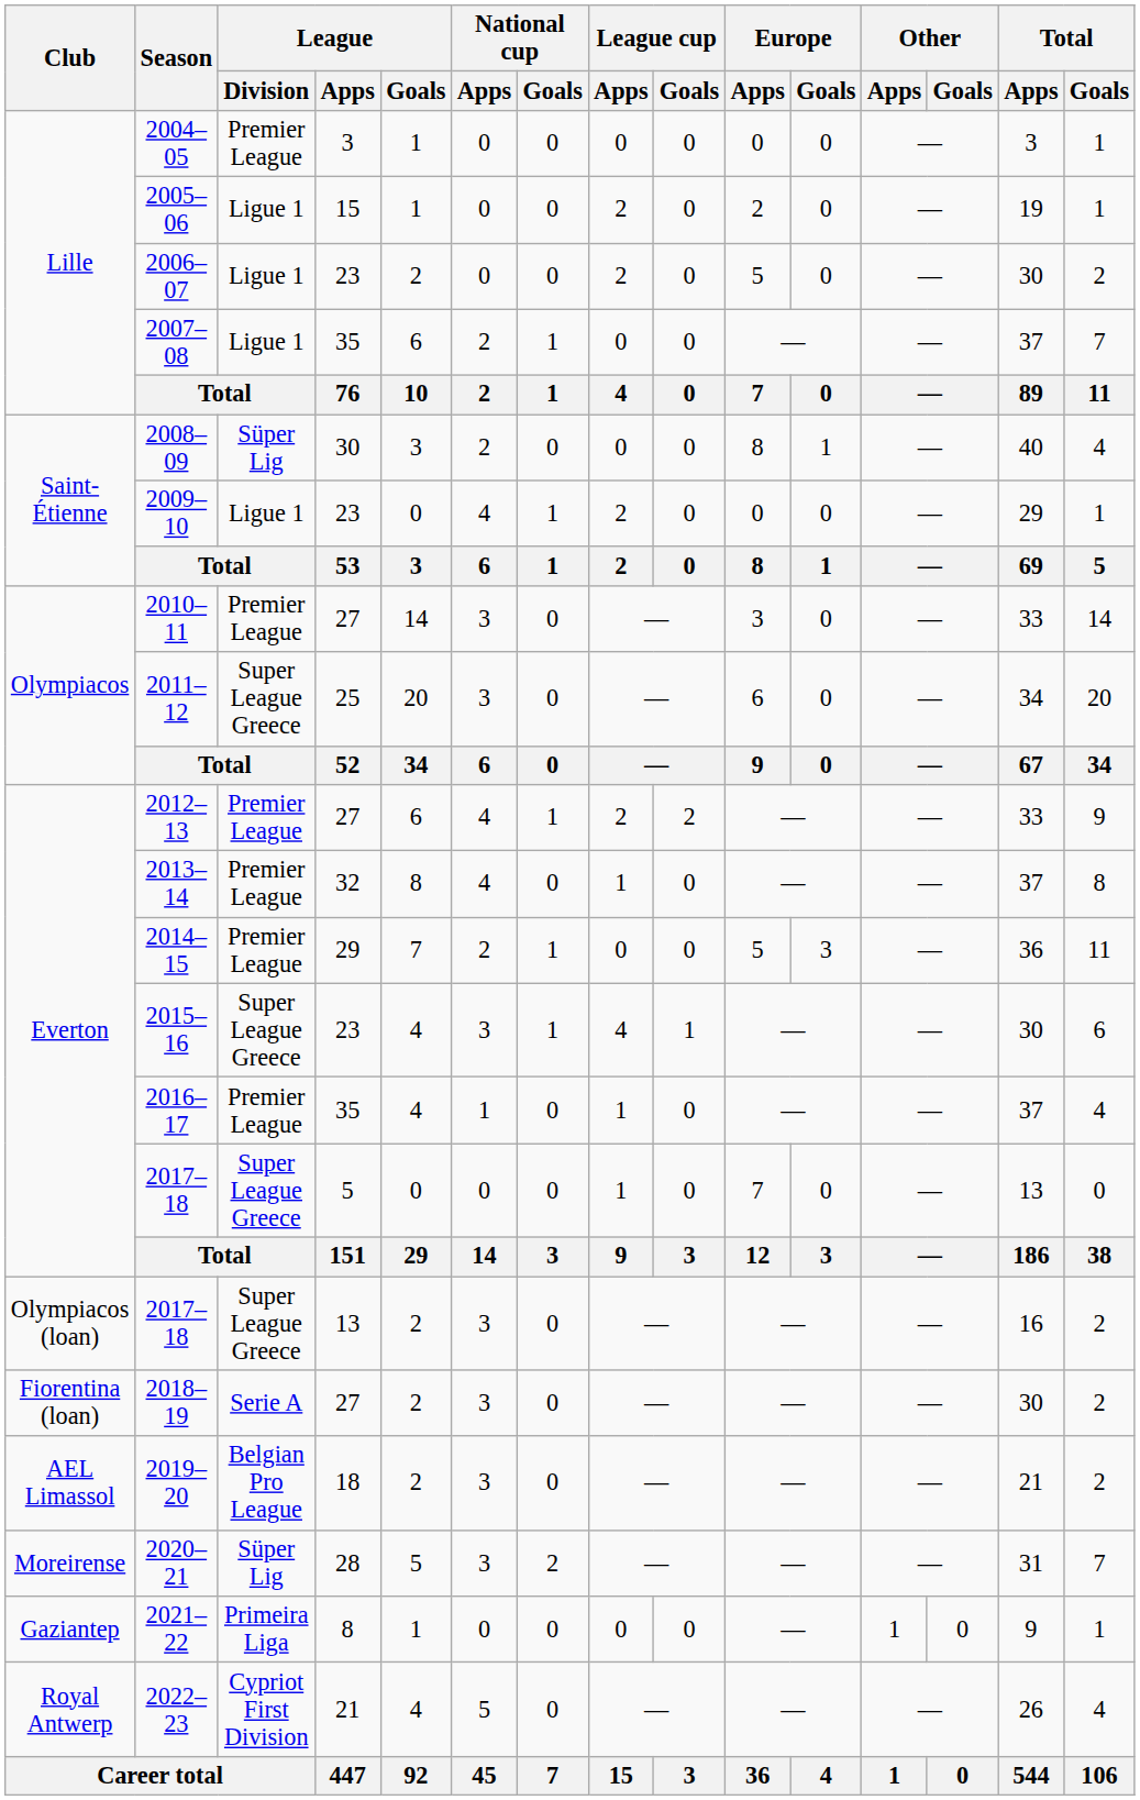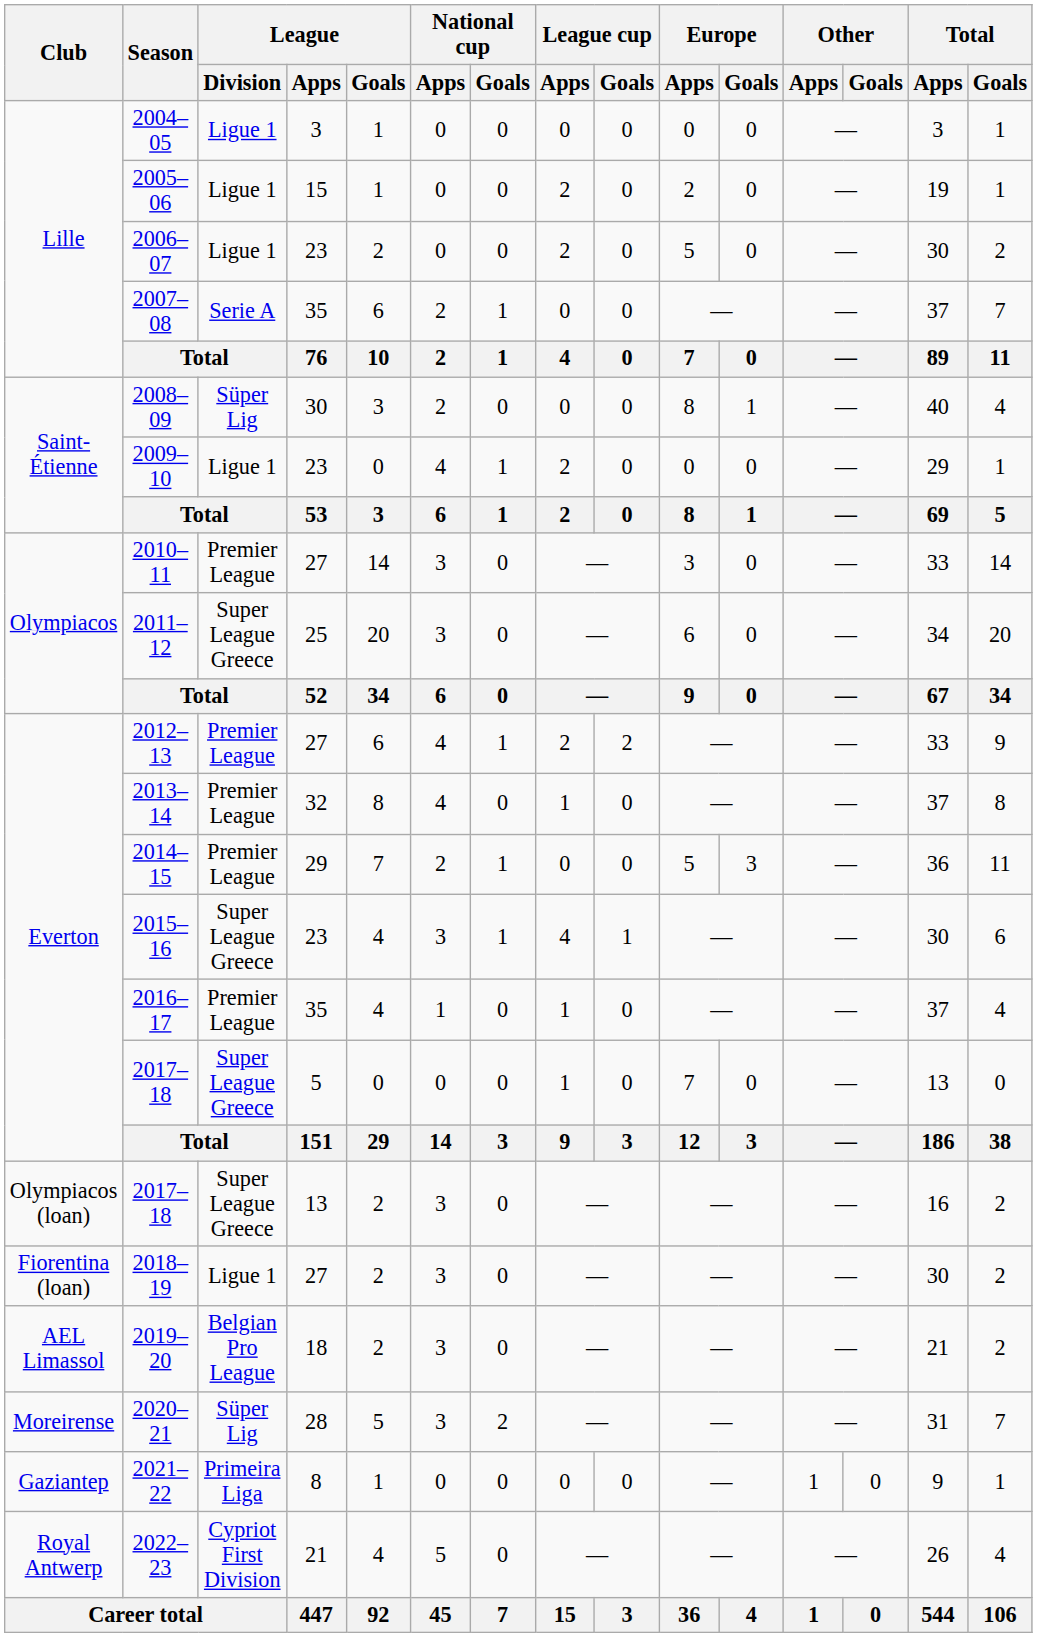 <table class="wikitable" style="text-align:center">
 <tr>
 <th rowspan="2">Club</th>
 <th rowspan="2">Season</th>
 <th colspan="3">League</th>
 <th colspan="2">National cup</th>
 <th colspan="2">League cup</th>
 <th colspan="2">Europe</th>
 <th colspan="2">Other</th>
 <th colspan="2">Total</th>
 </tr>
 <tr>
 <th>Division</th>
 <th>Apps</th>
 <th>Goals</th>
 <th>Apps</th>
 <th>Goals</th>
 <th>Apps</th>
 <th>Goals</th>
 <th>Apps</th>
 <th>Goals</th>
 <th>Apps</th>
 <th>Goals</th>
 <th>Apps</th>
 <th>Goals</th>
 </tr>
 <tr>
 <td rowspan="5"><a href='#'>Lille</a></td>
 <td><a href='#'>2004–05</a></td>
-<td>Premier League</td>
+<td><a href='#'>Ligue 1</a></td>
 <td>3</td>
 <td>1</td>
 <td>0</td>
 <td>0</td>
 <td>0</td>
 <td>0</td>
 <td>0</td>
 <td>0</td>
 <td colspan="2">—</td>
 <td>3</td>
 <td>1</td>
 </tr>
 <tr>
 <td><a href='#'>2005–06</a></td>
 <td>Ligue 1</td>
 <td>15</td>
 <td>1</td>
 <td>0</td>
 <td>0</td>
 <td>2</td>
 <td>0</td>
 <td>2</td>
 <td>0</td>
 <td colspan="2">—</td>
 <td>19</td>
 <td>1</td>
 </tr>
 <tr>
 <td><a href='#'>2006–07</a></td>
 <td>Ligue 1</td>
 <td>23</td>
 <td>2</td>
 <td>0</td>
 <td>0</td>
 <td>2</td>
 <td>0</td>
 <td>5</td>
 <td>0</td>
 <td colspan="2">—</td>
 <td>30</td>
 <td>2</td>
 </tr>
 <tr>
 <td><a href='#'>2007–08</a></td>
-<td>Ligue 1</td>
+<td><a href='#'>Serie A</a></td>
 <td>35</td>
 <td>6</td>
 <td>2</td>
 <td>1</td>
 <td>0</td>
 <td>0</td>
 <td colspan="2">—</td>
 <td colspan="2">—</td>
 <td>37</td>
 <td>7</td>
 </tr>
 <tr>
 <th colspan="2">Total</th>
 <th>76</th>
 <th>10</th>
 <th>2</th>
 <th>1</th>
 <th>4</th>
 <th>0</th>
 <th>7</th>
 <th>0</th>
 <th colspan="2">—</th>
 <th>89</th>
 <th>11</th>
 </tr>
 <tr>
 <td rowspan="3"><a href='#'>Saint-Étienne</a></td>
 <td><a href='#'>2008–09</a></td>
 <td><a href='#'>Süper Lig</a></td>
 <td>30</td>
 <td>3</td>
 <td>2</td>
 <td>0</td>
 <td>0</td>
 <td>0</td>
 <td>8</td>
 <td>1</td>
 <td colspan="2">—</td>
 <td>40</td>
 <td>4</td>
 </tr>
 <tr>
 <td><a href='#'>2009–10</a></td>
 <td>Ligue 1</td>
 <td>23</td>
 <td>0</td>
 <td>4</td>
 <td>1</td>
 <td>2</td>
 <td>0</td>
 <td>0</td>
 <td>0</td>
 <td colspan="2">—</td>
 <td>29</td>
 <td>1</td>
 </tr>
 <tr>
 <th colspan="2">Total</th>
 <th>53</th>
 <th>3</th>
 <th>6</th>
 <th>1</th>
 <th>2</th>
 <th>0</th>
 <th>8</th>
 <th>1</th>
 <th colspan="2">—</th>
 <th>69</th>
 <th>5</th>
 </tr>
 <tr>
 <td rowspan="3"><a href='#'>Olympiacos</a></td>
 <td><a href='#'>2010–11</a></td>
 <td>Premier League</td>
 <td>27</td>
 <td>14</td>
 <td>3</td>
 <td>0</td>
 <td colspan="2">—</td>
 <td>3</td>
 <td>0</td>
 <td colspan="2">—</td>
 <td>33</td>
 <td>14</td>
 </tr>
 <tr>
 <td><a href='#'>2011–12</a></td>
 <td>Super League Greece</td>
 <td>25</td>
 <td>20</td>
 <td>3</td>
 <td>0</td>
 <td colspan="2">—</td>
 <td>6</td>
 <td>0</td>
 <td colspan="2">—</td>
 <td>34</td>
 <td>20</td>
 </tr>
 <tr>
 <th colspan="2">Total</th>
 <th>52</th>
 <th>34</th>
 <th>6</th>
 <th>0</th>
 <th colspan="2">—</th>
 <th>9</th>
 <th>0</th>
 <th colspan="2">—</th>
 <th>67</th>
 <th>34</th>
 </tr>
 <tr>
 <td rowspan="7"><a href='#'>Everton</a></td>
 <td><a href='#'>2012–13</a></td>
 <td><a href='#'>Premier League</a></td>
 <td>27</td>
 <td>6</td>
 <td>4</td>
 <td>1</td>
 <td>2</td>
 <td>2</td>
 <td colspan="2">—</td>
 <td colspan="2">—</td>
 <td>33</td>
 <td>9</td>
 </tr>
 <tr>
 <td><a href='#'>2013–14</a></td>
 <td>Premier League</td>
 <td>32</td>
 <td>8</td>
 <td>4</td>
 <td>0</td>
 <td>1</td>
 <td>0</td>
 <td colspan="2">—</td>
 <td colspan="2">—</td>
 <td>37</td>
 <td>8</td>
 </tr>
 <tr>
 <td><a href='#'>2014–15</a></td>
 <td>Premier League</td>
 <td>29</td>
 <td>7</td>
 <td>2</td>
 <td>1</td>
 <td>0</td>
 <td>0</td>
 <td>5</td>
 <td>3</td>
 <td colspan="2">—</td>
 <td>36</td>
 <td>11</td>
 </tr>
 <tr>
 <td><a href='#'>2015–16</a></td>
 <td>Super League Greece</td>
 <td>23</td>
 <td>4</td>
 <td>3</td>
 <td>1</td>
 <td>4</td>
 <td>1</td>
 <td colspan="2">—</td>
 <td colspan="2">—</td>
 <td>30</td>
 <td>6</td>
 </tr>
 <tr>
 <td><a href='#'>2016–17</a></td>
 <td>Premier League</td>
 <td>35</td>
 <td>4</td>
 <td>1</td>
 <td>0</td>
 <td>1</td>
 <td>0</td>
 <td colspan="2">—</td>
 <td colspan="2">—</td>
 <td>37</td>
 <td>4</td>
 </tr>
 <tr>
 <td><a href='#'>2017–18</a></td>
 <td><a href='#'>Super League Greece</a></td>
 <td>5</td>
 <td>0</td>
 <td>0</td>
 <td>0</td>
 <td>1</td>
 <td>0</td>
 <td>7</td>
 <td>0</td>
 <td colspan="2">—</td>
 <td>13</td>
 <td>0</td>
 </tr>
 <tr>
 <th colspan="2">Total</th>
 <th>151</th>
 <th>29</th>
 <th>14</th>
 <th>3</th>
 <th>9</th>
 <th>3</th>
 <th>12</th>
 <th>3</th>
 <th colspan="2">—</th>
 <th>186</th>
 <th>38</th>
 </tr>
 <tr>
 <td>Olympiacos (loan)</td>
 <td><a href='#'>2017–18</a></td>
 <td>Super League Greece</td>
 <td>13</td>
 <td>2</td>
 <td>3</td>
 <td>0</td>
 <td colspan="2">—</td>
 <td colspan="2">—</td>
 <td colspan="2">—</td>
 <td>16</td>
 <td>2</td>
 </tr>
 <tr>
 <td><a href='#'>Fiorentina</a> (loan)</td>
 <td><a href='#'>2018–19</a></td>
-<td><a href='#'>Serie A</a></td>
+<td>Ligue 1</td>
 <td>27</td>
 <td>2</td>
 <td>3</td>
 <td>0</td>
 <td colspan="2">—</td>
 <td colspan="2">—</td>
 <td colspan="2">—</td>
 <td>30</td>
 <td>2</td>
 </tr>
 <tr>
 <td><a href='#'>AEL Limassol</a></td>
 <td><a href='#'>2019–20</a></td>
 <td><a href='#'>Belgian Pro League</a></td>
 <td>18</td>
 <td>2</td>
 <td>3</td>
 <td>0</td>
 <td colspan="2">—</td>
 <td colspan="2">—</td>
 <td colspan="2">—</td>
 <td>21</td>
 <td>2</td>
 </tr>
 <tr>
 <td><a href='#'>Moreirense</a></td>
 <td><a href='#'>2020–21</a></td>
 <td><a href='#'>Süper Lig</a></td>
 <td>28</td>
 <td>5</td>
 <td>3</td>
 <td>2</td>
 <td colspan="2">—</td>
 <td colspan="2">—</td>
 <td colspan="2">—</td>
 <td>31</td>
 <td>7</td>
 </tr>
 <tr>
 <td><a href='#'>Gaziantep</a></td>
 <td><a href='#'>2021–22</a></td>
 <td><a href='#'>Primeira Liga</a></td>
 <td>8</td>
 <td>1</td>
 <td>0</td>
 <td>0</td>
 <td>0</td>
 <td>0</td>
 <td colspan="2">—</td>
 <td>1</td>
 <td>0</td>
 <td>9</td>
 <td>1</td>
 </tr>
 <tr>
 <td><a href='#'>Royal Antwerp</a></td>
 <td><a href='#'>2022–23</a></td>
 <td><a href='#'>Cypriot First Division</a></td>
 <td>21</td>
 <td>4</td>
 <td>5</td>
 <td>0</td>
 <td colspan="2">—</td>
 <td colspan="2">—</td>
 <td colspan="2">—</td>
 <td>26</td>
 <td>4</td>
 </tr>
 <tr>
 <th colspan="3">Career total</th>
 <th>447</th>
 <th>92</th>
 <th>45</th>
 <th>7</th>
 <th>15</th>
 <th>3</th>
 <th>36</th>
 <th>4</th>
 <th>1</th>
 <th>0</th>
 <th>544</th>
 <th>106</th>
 </tr>
 </table>
